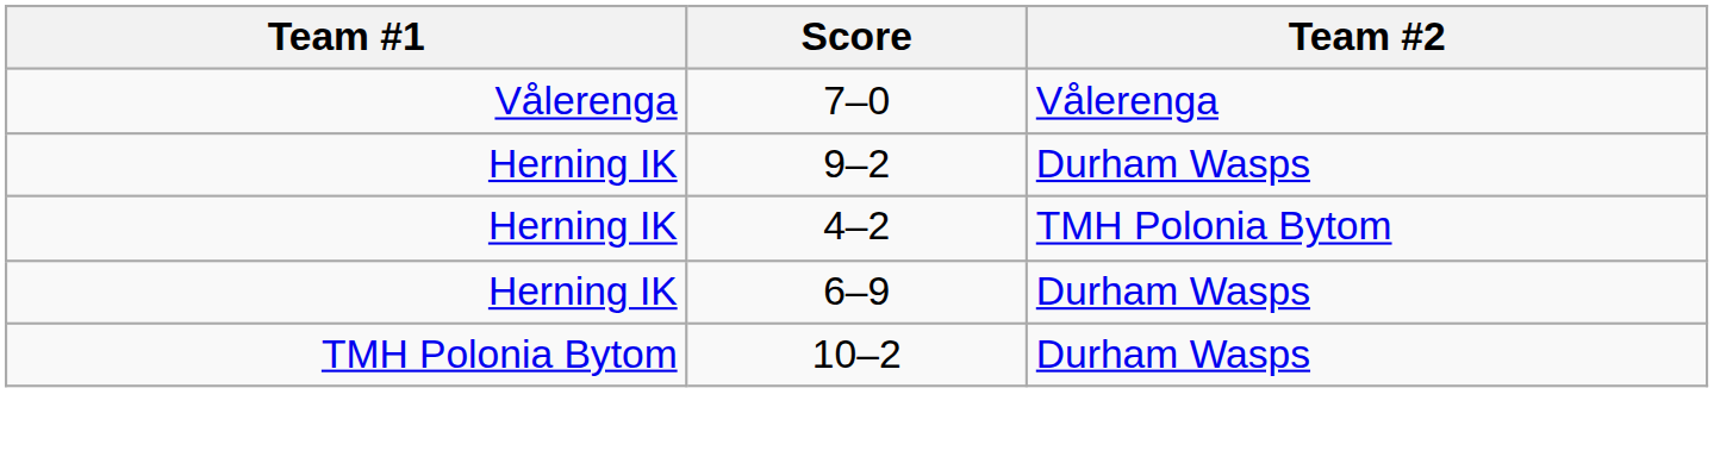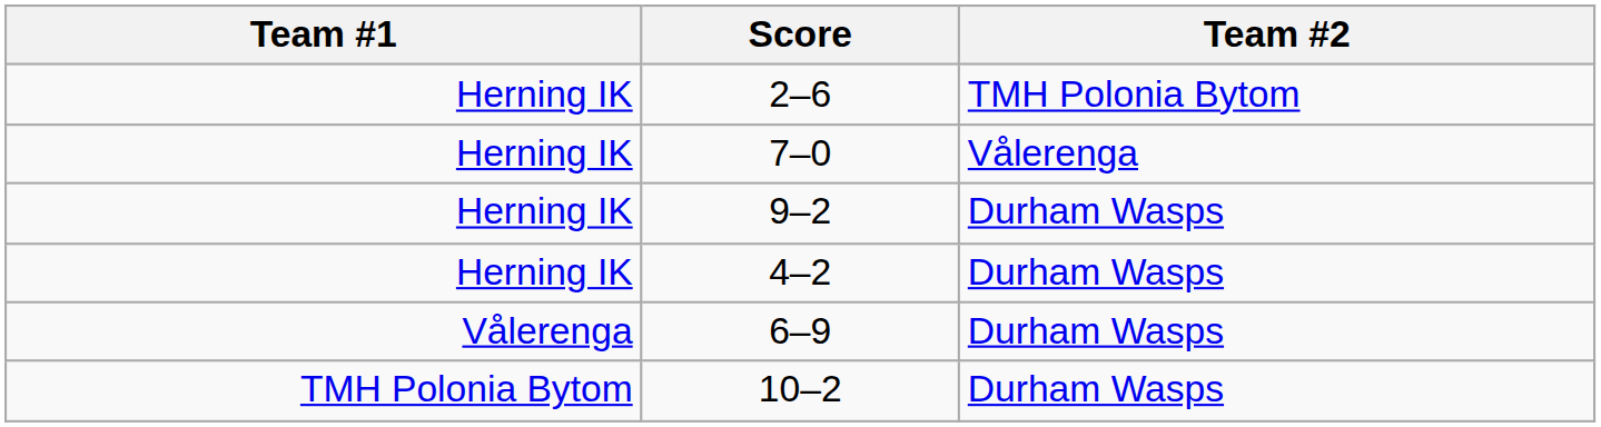 <table class="wikitable" style="text-align: center;">
 <tr>
 <th width=22%>Team #1</th>
 <th width=11%>Score</th>
 <th width=22%>Team #2</th>
 </tr>
 <tr>
-<td style="text-align: right;"><a href='#'>Vålerenga</a> </td>
+<td style="text-align: right;"><a href='#'>Herning IK</a> </td>
+<td>2–6</td>
+<td style="text-align: left;"> <a href='#'>TMH Polonia Bytom</a></td>
+</tr>
+<tr>
+<td style="text-align: right;"><a href='#'>Herning IK</a> </td>
 <td>7–0</td>
 <td style="text-align: left;"> <a href='#'>Vålerenga</a></td>
 </tr>
 <tr>
 <td style="text-align: right;"><a href='#'>Herning IK</a> </td>
 <td>9–2</td>
 <td style="text-align: left;"> <a href='#'>Durham Wasps</a></td>
 </tr>
 <tr>
 <td style="text-align: right;"><a href='#'>Herning IK</a> </td>
 <td>4–2</td>
-<td style="text-align: left;"> <a href='#'>TMH Polonia Bytom</a></td>
+<td style="text-align: left;"> <a href='#'>Durham Wasps</a></td>
 </tr>
 <tr>
-<td style="text-align: right;"><a href='#'>Herning IK</a> </td>
+<td style="text-align: right;"><a href='#'>Vålerenga</a> </td>
 <td>6–9</td>
 <td style="text-align: left;"> <a href='#'>Durham Wasps</a></td>
 </tr>
 <tr>
 <td style="text-align: right;"><a href='#'>TMH Polonia Bytom</a> </td>
 <td>10–2</td>
 <td style="text-align: left;"> <a href='#'>Durham Wasps</a></td>
 </tr>
 </table>
